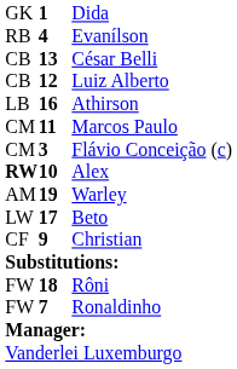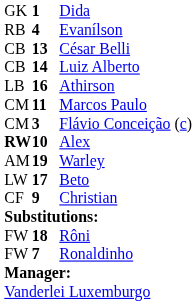 <table style="font-size: 90%" cellspacing="0" cellpadding="0" align="center">
 <tr>
 <th width=25></th>
 <th width=25></th>
 </tr>
 <tr>
 <td>GK</td>
 <td><strong>1</strong></td>
 <td><a href='#'>Dida</a></td>
 </tr>
 <tr>
 <td>RB</td>
 <td><strong>4</strong></td>
 <td><a href='#'>Evanílson</a></td>
 </tr>
 <tr>
 <td>CB</td>
 <td><strong>13</strong></td>
 <td><a href='#'>César Belli</a></td>
 </tr>
 <tr>
 <td>CB</td>
-<td><strong>12</strong></td>
+<td><strong>14</strong></td>
 <td><a href='#'>Luiz Alberto</a></td>
 </tr>
 <tr>
 <td>LB</td>
 <td><strong>16</strong></td>
 <td><a href='#'>Athirson</a></td>
 </tr>
 <tr>
 <td>CM</td>
 <td><strong>11</strong></td>
 <td><a href='#'>Marcos Paulo</a></td>
 <td></td>
 <td></td>
 </tr>
 <tr>
 <td>CM</td>
 <td><strong>3</strong></td>
 <td><a href='#'>Flávio Conceição</a> (<a href='#'>c</a>)</td>
 </tr>
 <tr>
 <td><strong>RW</strong></td>
 <td><strong>10</strong></td>
 <td><a href='#'>Alex</a></td>
 </tr>
 <tr>
 <td>AM</td>
 <td><strong>19</strong></td>
 <td><a href='#'>Warley</a></td>
 </tr>
 <tr>
 <td>LW</td>
 <td><strong>17</strong></td>
 <td><a href='#'>Beto</a></td>
 </tr>
 <tr>
 <td>CF</td>
 <td><strong>9</strong></td>
 <td><a href='#'>Christian</a></td>
 <td></td>
 <td></td>
 </tr>
 <tr>
 <td colspan=3><strong>Substitutions:</strong></td>
 </tr>
 <tr>
 <td>FW</td>
 <td><strong>18</strong></td>
 <td><a href='#'>Rôni</a></td>
 <td></td>
 <td></td>
 </tr>
 <tr>
 <td>FW</td>
 <td><strong>7</strong></td>
 <td><a href='#'>Ronaldinho</a></td>
 <td></td>
 <td></td>
 </tr>
 <tr>
 <td colspan=3><strong>Manager:</strong></td>
 </tr>
 <tr>
 <td colspan="4"><a href='#'>Vanderlei Luxemburgo</a></td>
 </tr>
 </table>
